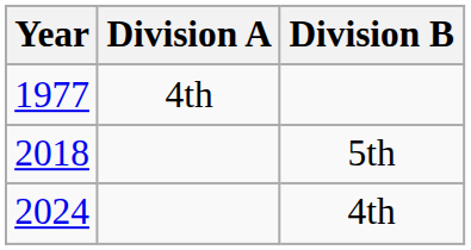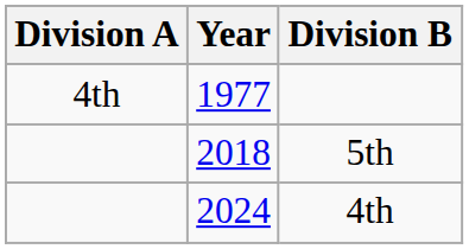 <table class="wikitable" style="text-align:center">
 <tr>
+<th>Division A</th>
 <th>Year</th>
-<th>Division A</th>
 <th>Division B</th>
 </tr>
 <tr>
+<td>4th</td>
 <td><a href='#'>1977</a></td>
-<td>4th</td>
 <td></td>
 </tr>
 <tr>
+<td></td>
 <td><a href='#'>2018</a></td>
-<td></td>
 <td>5th</td>
 </tr>
 <tr>
+<td></td>
 <td><a href='#'>2024</a></td>
-<td></td>
 <td>4th</td>
 </tr>
 </table>
